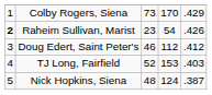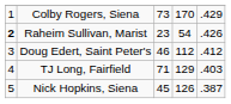 <table class="wikitable sortable" style="text-align:center">
 <tr>
 </tr>
 <tr>
 <td>1</td>
 <td>Colby Rogers, Siena</td>
 <td>73</td>
 <td>170</td>
 <td>.429</td>
 </tr>
 <tr>
 <td><strong>2</strong></td>
 <td>Raheim Sullivan, Marist</td>
 <td>23</td>
 <td>54</td>
 <td>.426</td>
 </tr>
 <tr>
 <td>3</td>
 <td>Doug Edert, Saint Peter's</td>
 <td>46</td>
 <td>112</td>
 <td>.412</td>
 </tr>
 <tr>
 <td>4</td>
 <td>TJ Long, Fairfield</td>
-<td>52</td>
-<td>153</td>
+<td>71</td>
+<td>129</td>
 <td>.403</td>
 </tr>
 <tr>
 <td>5</td>
 <td>Nick Hopkins, Siena</td>
-<td>48</td>
-<td>124</td>
+<td>45</td>
+<td>126</td>
 <td>.387</td>
 </tr>
 </table>
